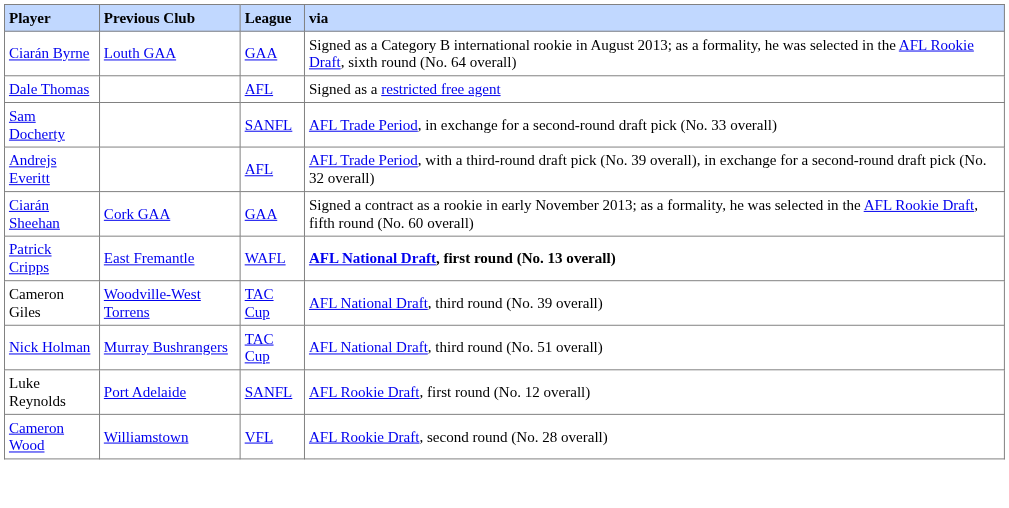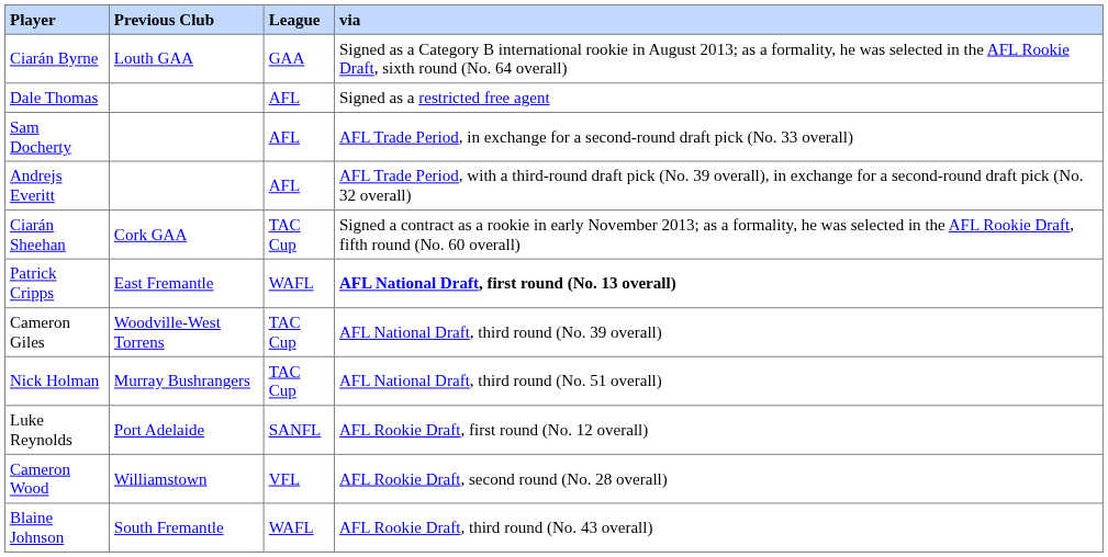 <table border="1" cellpadding="4" cellspacing="0"  style="text-align:left; font-size:95%; border-collapse:collapse; width:80%;">
 <tr style="background:#C1D8FF;">
 <th>Player</th>
 <th>Previous Club</th>
 <th>League</th>
 <th>via</th>
 </tr>
 <tr>
 <td> <a href='#'>Ciarán Byrne</a></td>
 <td><a href='#'>Louth GAA</a></td>
 <td><a href='#'>GAA</a></td>
 <td>Signed as a Category B international rookie in August 2013; as a formality, he was selected in the <a href='#'>AFL Rookie Draft</a>, sixth round (No. 64 overall)</td>
 </tr>
 <tr>
 <td> <a href='#'>Dale Thomas</a></td>
 <td></td>
 <td><a href='#'>AFL</a></td>
 <td>Signed as a <a href='#'>restricted free agent</a></td>
 </tr>
 <tr>
 <td> <a href='#'>Sam Docherty</a></td>
 <td></td>
-<td><a href='#'>SANFL</a></td>
+<td><a href='#'>AFL</a></td>
 <td><a href='#'>AFL Trade Period</a>, in exchange for a second-round draft pick (No. 33 overall)</td>
 </tr>
 <tr>
 <td> <a href='#'>Andrejs Everitt</a></td>
 <td></td>
 <td><a href='#'>AFL</a></td>
 <td><a href='#'>AFL Trade Period</a>, with a third-round draft pick (No. 39 overall), in exchange for a second-round draft pick (No. 32 overall)</td>
 </tr>
 <tr>
 <td> <a href='#'>Ciarán Sheehan</a></td>
 <td><a href='#'>Cork GAA</a></td>
-<td><a href='#'>GAA</a></td>
+<td><a href='#'>TAC Cup</a></td>
 <td>Signed a contract as a rookie in early November 2013; as a formality, he was selected in the <a href='#'>AFL Rookie Draft</a>, fifth round (No. 60 overall)</td>
 </tr>
 <tr>
 <td> <a href='#'>Patrick Cripps</a></td>
 <td><a href='#'>East Fremantle</a></td>
 <td><a href='#'>WAFL</a></td>
 <td><strong><a href='#'>AFL National Draft</a>, first round (No. 13 overall)</strong></td>
 </tr>
 <tr>
 <td> Cameron Giles</td>
 <td><a href='#'>Woodville-West Torrens</a></td>
 <td><a href='#'>TAC Cup</a></td>
 <td><a href='#'>AFL National Draft</a>, third round (No. 39 overall)</td>
 </tr>
 <tr>
 <td> <a href='#'>Nick Holman</a></td>
 <td><a href='#'>Murray Bushrangers</a></td>
 <td><a href='#'>TAC Cup</a></td>
 <td><a href='#'>AFL National Draft</a>, third round (No. 51 overall)</td>
 </tr>
 <tr>
 <td> Luke Reynolds</td>
 <td><a href='#'>Port Adelaide</a></td>
 <td><a href='#'>SANFL</a></td>
 <td><a href='#'>AFL Rookie Draft</a>, first round (No. 12 overall)</td>
 </tr>
 <tr>
 <td> <a href='#'>Cameron Wood</a></td>
 <td><a href='#'>Williamstown</a></td>
 <td><a href='#'>VFL</a></td>
 <td><a href='#'>AFL Rookie Draft</a>, second round (No. 28 overall)</td>
 </tr>
+<tr>
+<td> <a href='#'>Blaine Johnson</a></td>
+<td><a href='#'>South Fremantle</a></td>
+<td><a href='#'>WAFL</a></td>
+<td><a href='#'>AFL Rookie Draft</a>, third round (No. 43 overall)</td>
+</tr>
 </table>
